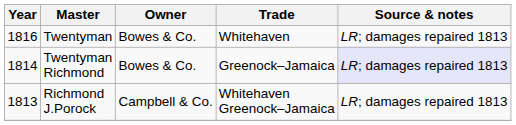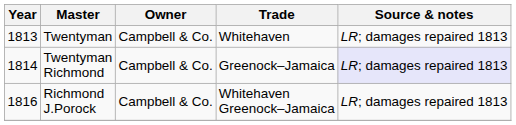 <table class=" wikitable">
 <tr>
 <th>Year</th>
 <th>Master</th>
 <th>Owner</th>
 <th>Trade</th>
 <th>Source & notes</th>
 </tr>
 <tr>
-<td>1816</td>
+<td>1813</td>
 <td>Twentyman</td>
-<td>Bowes & Co.</td>
+<td>Campbell & Co.</td>
 <td>Whitehaven</td>
 <td><em>LR</em>; damages repaired 1813</td>
 </tr>
 <tr>
 <td>1814</td>
 <td>Twentyman<br>Richmond</td>
-<td>Bowes & Co.</td>
+<td>Campbell & Co.</td>
 <td>Greenock–Jamaica</td>
 <td style="background: lavender;"><em>LR</em>; damages repaired 1813</td>
 </tr>
 <tr>
-<td>1813</td>
+<td>1816</td>
 <td>Richmond<br>J.Porock</td>
 <td>Campbell & Co.</td>
 <td>Whitehaven<br>Greenock–Jamaica</td>
 <td><em>LR</em>; damages repaired 1813</td>
 </tr>
 <tr>
 </tr>
 </table>
